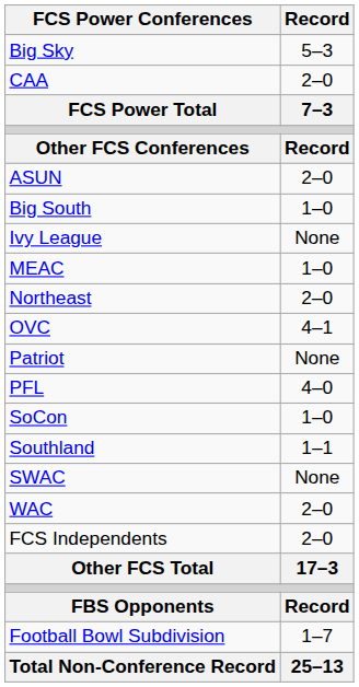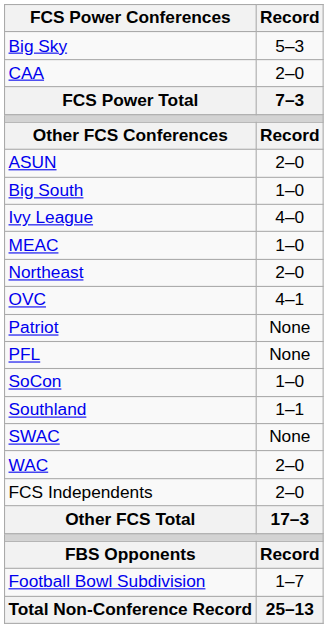 <table class="wikitable">
 <tr>
 <th>FCS Power Conferences</th>
 <th>Record</th>
 </tr>
 <tr>
 <td><a href='#'>Big Sky</a></td>
 <td align=center>5–3</td>
 </tr>
 <tr>
 <td><a href='#'>CAA</a></td>
 <td align=center>2–0</td>
 </tr>
 <tr>
 <th>FCS Power Total</th>
 <th>7–3</th>
 </tr>
 <tr>
 <th colspan="2" style="background:lightgrey;"></th>
 </tr>
 <tr>
 <th>Other FCS Conferences</th>
 <th>Record</th>
 </tr>
 <tr>
 <td><a href='#'>ASUN</a></td>
 <td align=center>2–0</td>
 </tr>
 <tr>
 <td><a href='#'>Big South</a></td>
 <td align=center>1–0</td>
 </tr>
 <tr>
 <td><a href='#'>Ivy League</a></td>
-<td align=center>None</td>
+<td align=center>4–0</td>
 </tr>
 <tr>
 <td><a href='#'>MEAC</a></td>
 <td align=center>1–0</td>
 </tr>
 <tr>
 <td><a href='#'>Northeast</a></td>
 <td align=center>2–0</td>
 </tr>
 <tr>
 <td><a href='#'>OVC</a></td>
 <td align=center>4–1</td>
 </tr>
 <tr>
 <td><a href='#'>Patriot</a></td>
 <td align=center>None</td>
 </tr>
 <tr>
 <td><a href='#'>PFL</a></td>
-<td align=center>4–0</td>
+<td align=center>None</td>
 </tr>
 <tr>
 <td><a href='#'>SoCon</a></td>
 <td align=center>1–0</td>
 </tr>
 <tr>
 <td><a href='#'>Southland</a></td>
 <td align=center>1–1</td>
 </tr>
 <tr>
 <td><a href='#'>SWAC</a></td>
 <td align=center>None</td>
 </tr>
 <tr>
 <td><a href='#'>WAC</a></td>
 <td align=center>2–0</td>
 </tr>
 <tr>
 <td>FCS Independents</td>
 <td align=center>2–0</td>
 </tr>
 <tr>
 <th>Other FCS Total</th>
 <th>17–3</th>
 </tr>
 <tr>
 <th colspan="2" style="background:lightgrey;"></th>
 </tr>
 <tr>
 <th>FBS Opponents</th>
 <th>Record</th>
 </tr>
 <tr>
 <td><a href='#'>Football Bowl Subdivision</a></td>
 <td align=center>1–7</td>
 </tr>
 <tr>
 <th>Total Non-Conference Record</th>
 <th>25–13</th>
 </tr>
 </table>
